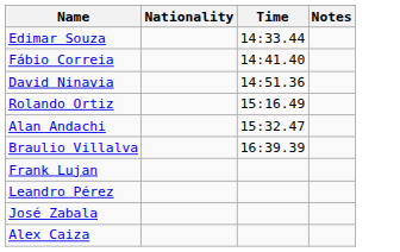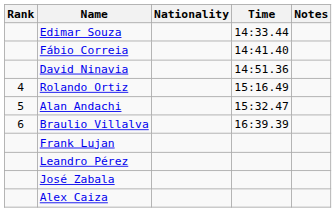 <table class="wikitable sortable" style="text-align:center">
 <tr>
+<th>Rank</th>
 <th>Name</th>
 <th>Nationality</th>
 <th>Time</th>
 <th>Notes</th>
 </tr>
 <tr>
+<td></td>
 <td align=left><a href='#'>Edimar Souza</a></td>
 <td align=left></td>
 <td>14:33.44</td>
 <td></td>
 </tr>
 <tr>
+<td></td>
 <td align=left><a href='#'>Fábio Correia</a></td>
 <td align=left></td>
 <td>14:41.40</td>
 <td></td>
 </tr>
 <tr>
+<td></td>
 <td align=left><a href='#'>David Ninavia</a></td>
 <td align=left></td>
 <td>14:51.36</td>
 <td></td>
 </tr>
 <tr>
+<td>4</td>
 <td align=left><a href='#'>Rolando Ortiz</a></td>
 <td align=left></td>
 <td>15:16.49</td>
 <td></td>
 </tr>
 <tr>
+<td>5</td>
 <td align=left><a href='#'>Alan Andachi</a></td>
 <td align=left></td>
 <td>15:32.47</td>
 <td></td>
 </tr>
 <tr>
+<td>6</td>
 <td align=left><a href='#'>Braulio Villalva</a></td>
 <td align=left></td>
 <td>16:39.39</td>
 <td></td>
 </tr>
 <tr>
+<td></td>
 <td align=left><a href='#'>Frank Lujan</a></td>
 <td align=left></td>
 <td></td>
 <td></td>
 </tr>
 <tr>
+<td></td>
 <td align=left><a href='#'>Leandro Pérez</a></td>
 <td align=left></td>
 <td></td>
 <td></td>
 </tr>
 <tr>
+<td></td>
 <td align=left><a href='#'>José Zabala</a></td>
 <td align=left></td>
 <td></td>
 <td></td>
 </tr>
 <tr>
+<td></td>
 <td align=left><a href='#'>Alex Caiza</a></td>
 <td align=left></td>
 <td></td>
 <td></td>
 </tr>
 </table>
